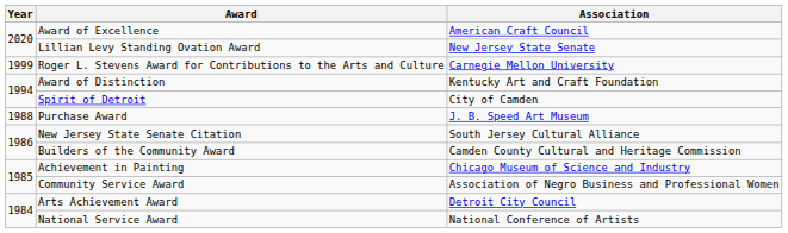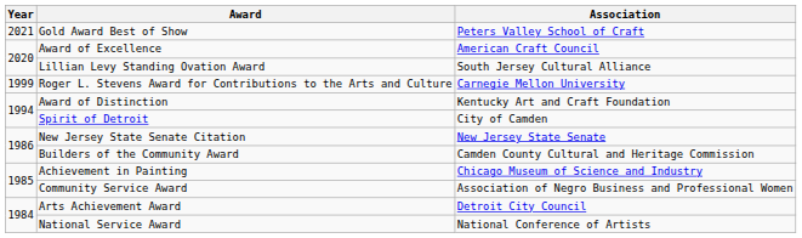 <table class="wikitable">
 <tr>
 <th>Year</th>
 <th>Award</th>
 <th>Association</th>
+</tr>
+<tr>
+<td>2021</td>
+<td>Gold Award Best of Show</td>
+<td><a href='#'>Peters Valley School of Craft</a></td>
 </tr>
 <tr>
 <td rowspan="2">2020</td>
 <td>Award of Excellence</td>
 <td><a href='#'>American Craft Council</a></td>
 </tr>
 <tr>
 <td>Lillian Levy Standing Ovation Award</td>
-<td><a href='#'>New Jersey State Senate</a></td>
+<td>South Jersey Cultural Alliance</td>
 </tr>
 <tr>
 <td>1999</td>
 <td>Roger L. Stevens Award for Contributions to the Arts and Culture</td>
 <td><a href='#'>Carnegie Mellon University</a></td>
 </tr>
 <tr>
 <td rowspan="2">1994</td>
 <td>Award of Distinction</td>
 <td>Kentucky Art and Craft Foundation</td>
 </tr>
 <tr>
 <td><a href='#'>Spirit of Detroit</a></td>
 <td>City of Camden</td>
 </tr>
 <tr>
-<td>1988</td>
-<td>Purchase Award</td>
-<td><a href='#'>J. B. Speed Art Museum</a></td>
-</tr>
-<tr>
 <td rowspan="3">1986</td>
 <td>New Jersey State Senate Citation</td>
-<td>South Jersey Cultural Alliance</td>
+<td><a href='#'>New Jersey State Senate</a></td>
 </tr>
 <tr>
 <td>Builders of the Community Award</td>
 <td>Camden County Cultural and Heritage Commission</td>
 </tr>
 <tr>
 <td rowspan="2">Achievement in Painting</td>
 <td rowspan="2"><a href='#'>Chicago Museum of Science and Industry</a></td>
 </tr>
 <tr>
 <td rowspan="2">1985</td>
 </tr>
 <tr>
 <td>Community Service Award</td>
 <td>Association of Negro Business and Professional Women</td>
 </tr>
 <tr>
 <td rowspan="2">1984</td>
 <td>Arts Achievement Award</td>
 <td><a href='#'>Detroit City Council</a></td>
 </tr>
 <tr>
 <td>National Service Award</td>
 <td>National Conference of Artists</td>
 </tr>
 </table>
